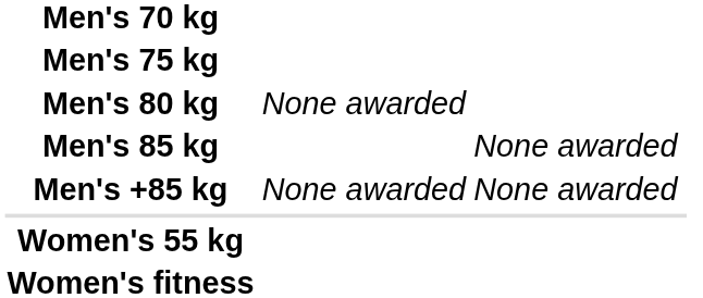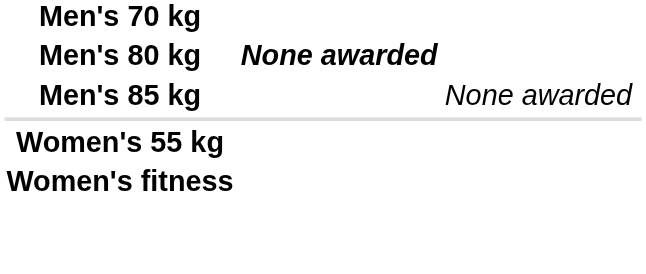 <table>
 <tr>
 <th scope="row">Men's 70 kg</th>
 <td></td>
 <td></td>
 <td></td>
 </tr>
 <tr>
-<th scope="row">Men's 75 kg</th>
-<td></td>
-<td></td>
-<td></td>
-</tr>
-<tr>
 <th scope="row">Men's 80 kg</th>
-<td><em>None awarded</em></td>
+<td><strong><em>None awarded</em></strong></td>
 <td></td>
 <td></td>
 </tr>
 <tr>
 <th scope="row">Men's 85 kg</th>
 <td></td>
-<td><em>None awarded</em></td>
-<td></td>
-</tr>
-<tr>
-<th scope="row">Men's +85 kg</th>
-<td><em>None awarded</em></td>
 <td><em>None awarded</em></td>
 <td></td>
 </tr>
 <tr bgcolor=#DDDDDD>
 <td colspan=4></td>
 </tr>
 <tr>
 <th scope="row">Women's 55 kg</th>
 <td></td>
 <td></td>
 <td></td>
 </tr>
 <tr>
 <th scope="row">Women's fitness</th>
 <td></td>
 <td></td>
 <td></td>
 </tr>
 </table>
